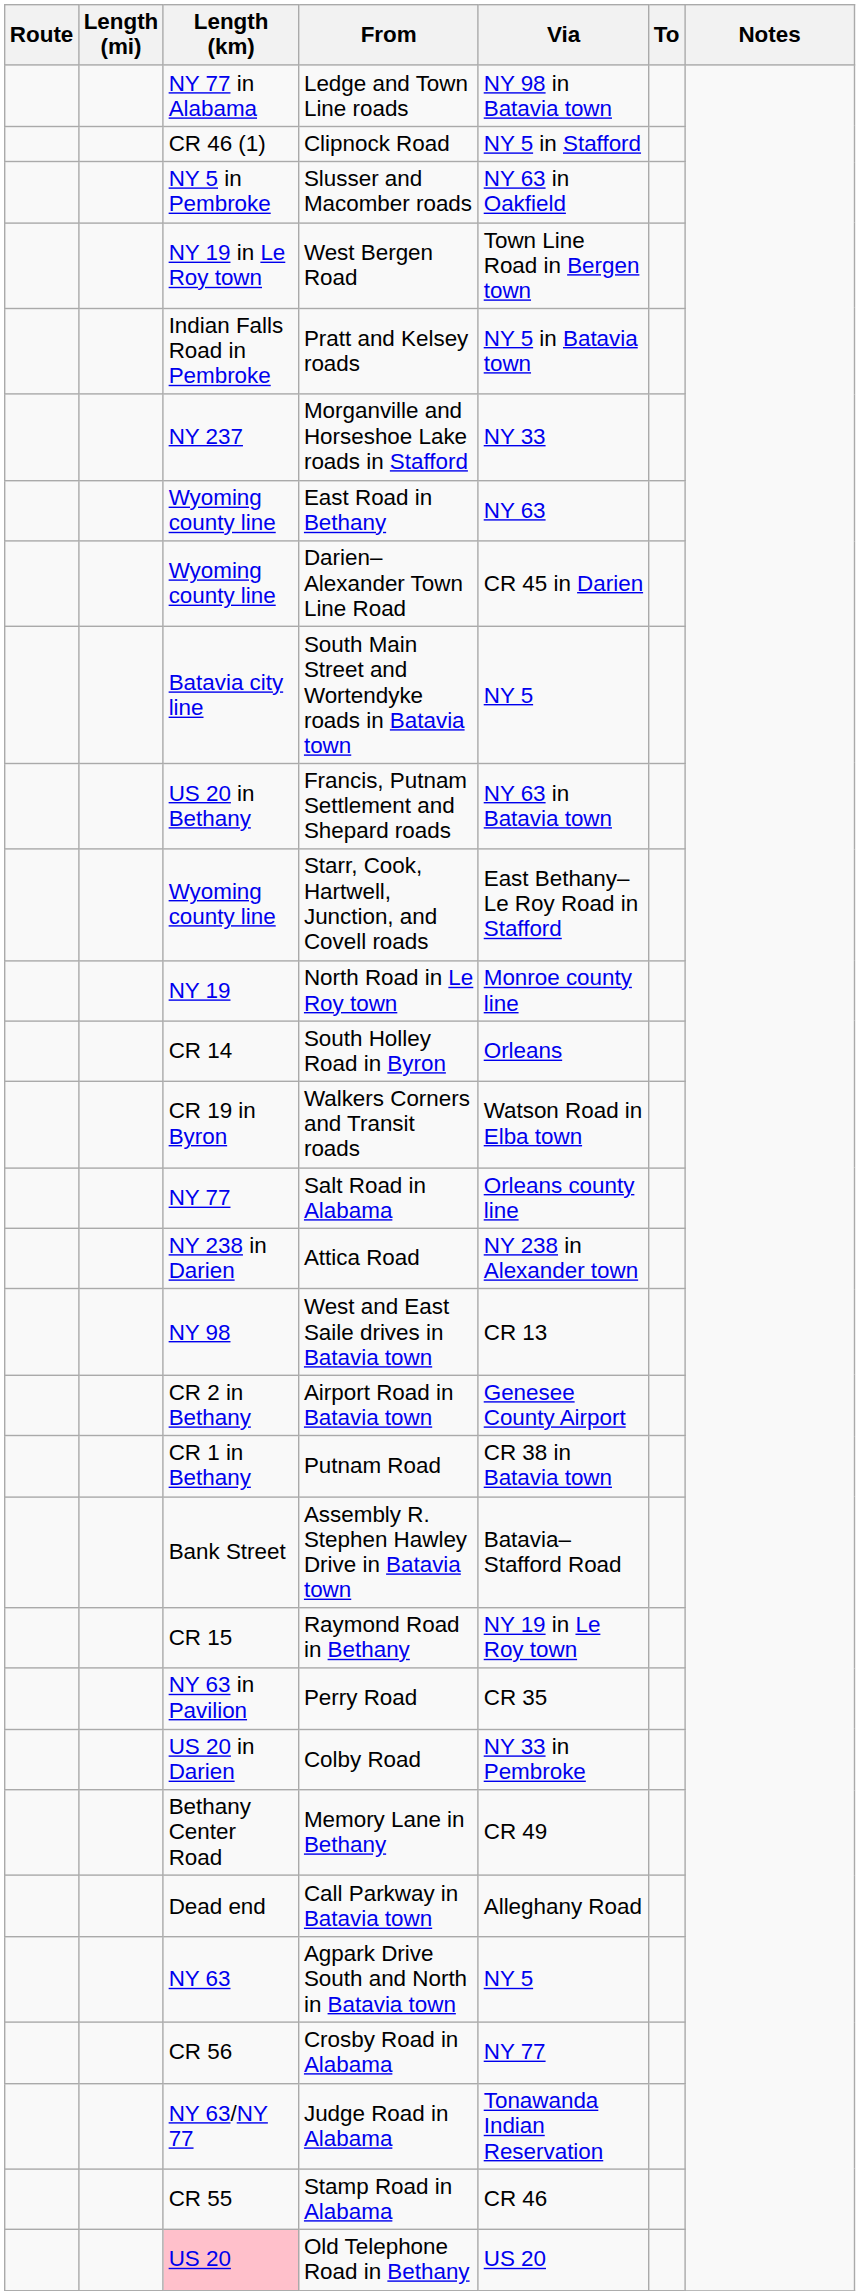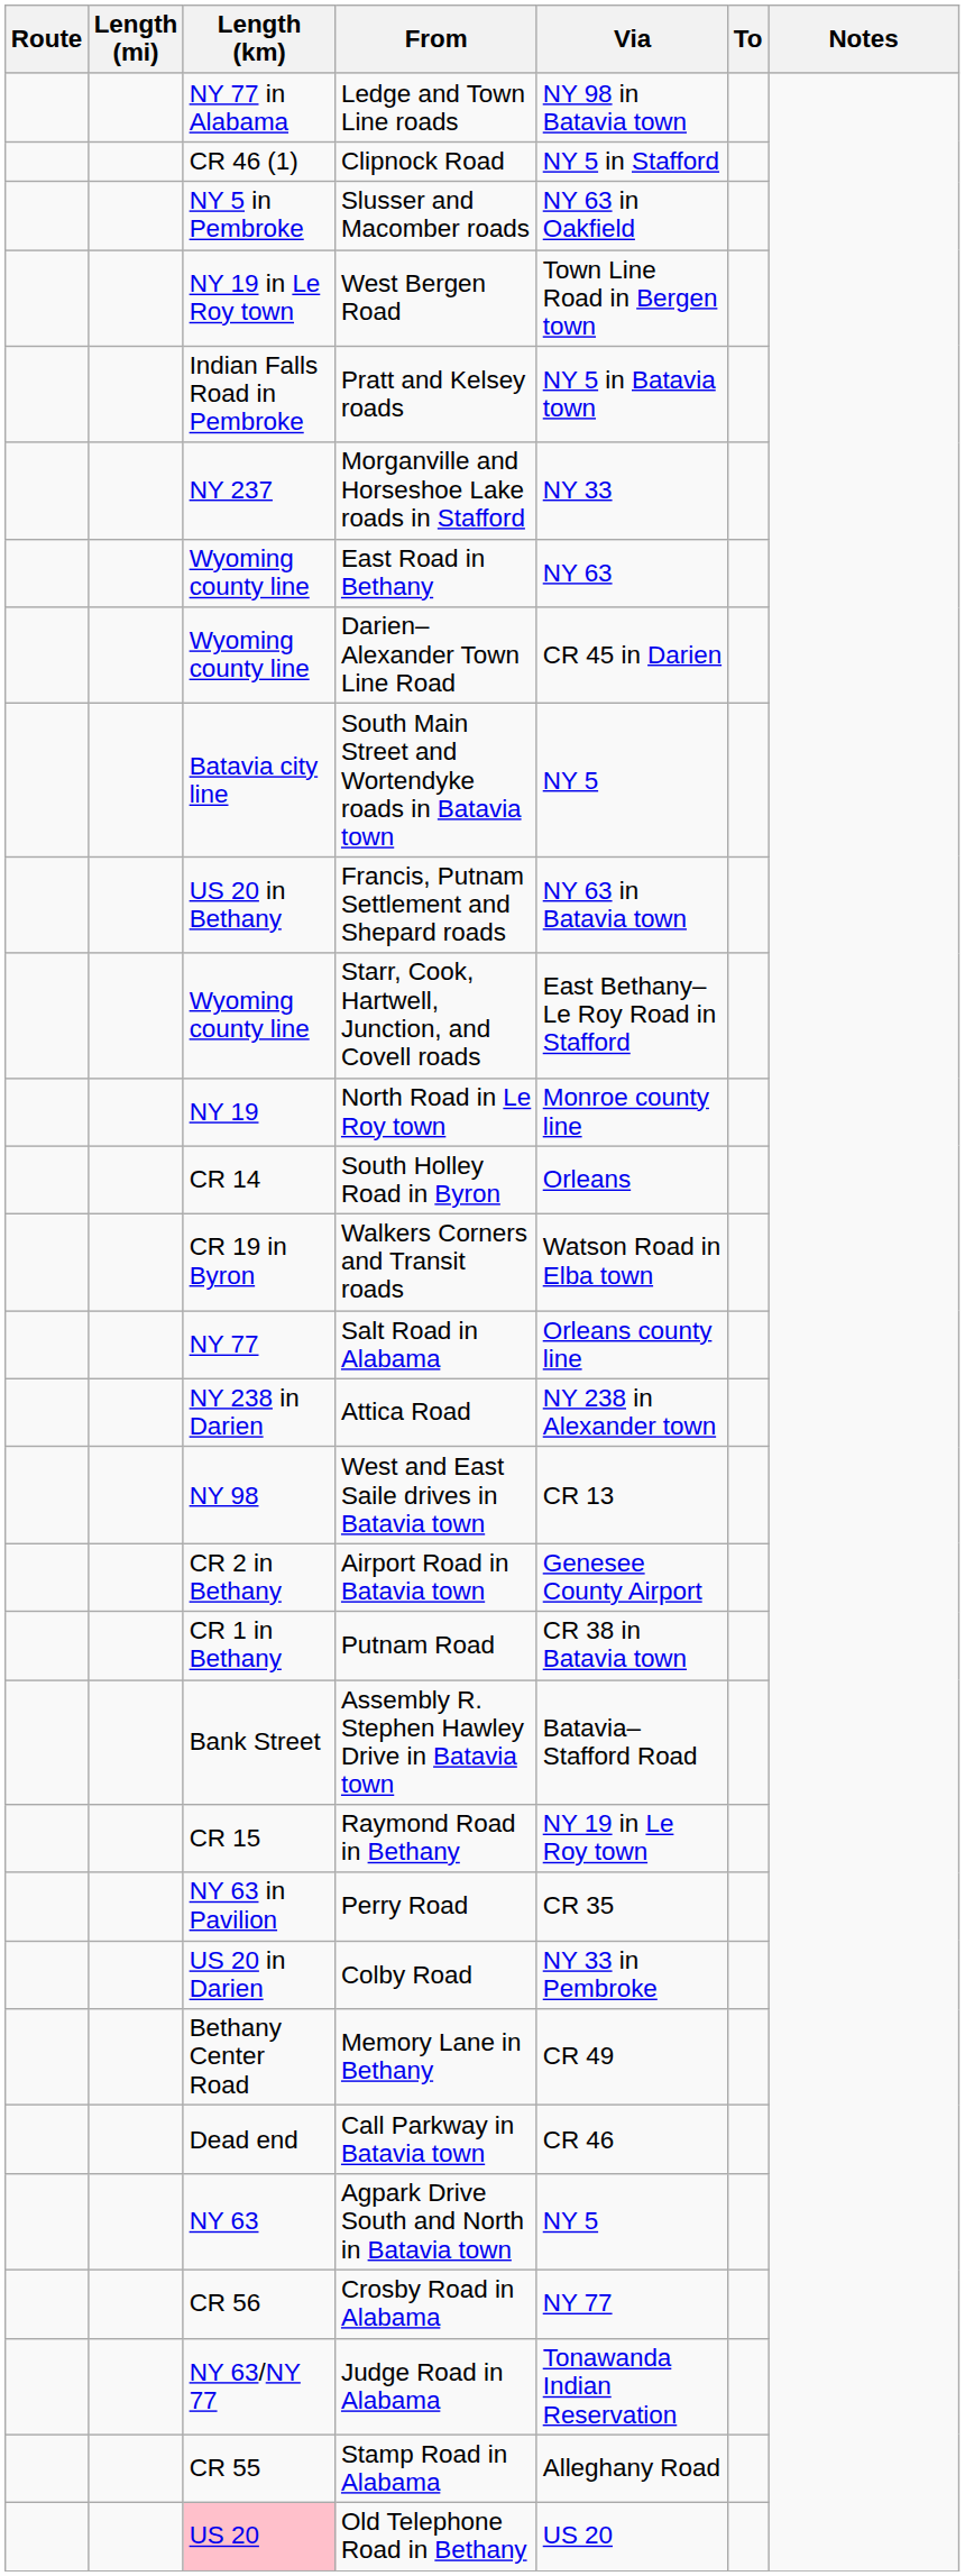 <table class="wikitable sortable">
 <tr>
 <th>Route</th>
 <th>Length<br>(mi)</th>
 <th>Length<br>(km)</th>
 <th class="unsortable">From</th>
 <th class="unsortable" width="20%">Via</th>
 <th class="unsortable">To</th>
 <th class="unsortable" width="20%">Notes</th>
 </tr>
 <tr>
 <td id="26"></td>
 <td></td>
 <td><a href='#'>NY 77</a> in <a href='#'>Alabama</a></td>
 <td>Ledge and Town Line roads</td>
 <td><a href='#'>NY 98</a> in <a href='#'>Batavia town</a></td>
 <td></td>
 </tr>
 <tr>
 <td id="28"></td>
 <td></td>
 <td>CR 46 (1)</td>
 <td>Clipnock Road</td>
 <td><a href='#'>NY 5</a> in <a href='#'>Stafford</a></td>
 <td></td>
 </tr>
 <tr>
 <td id="30"></td>
 <td></td>
 <td><a href='#'>NY 5</a> in <a href='#'>Pembroke</a></td>
 <td>Slusser and Macomber roads</td>
 <td><a href='#'>NY 63</a> in <a href='#'>Oakfield</a></td>
 <td></td>
 </tr>
 <tr>
 <td id="31"></td>
 <td></td>
 <td><a href='#'>NY 19</a> in <a href='#'>Le Roy town</a></td>
 <td>West Bergen Road</td>
 <td>Town Line Road in <a href='#'>Bergen town</a></td>
 <td></td>
 </tr>
 <tr>
 <td id="32"></td>
 <td></td>
 <td>Indian Falls Road in <a href='#'>Pembroke</a></td>
 <td>Pratt and Kelsey roads</td>
 <td><a href='#'>NY 5</a> in <a href='#'>Batavia town</a></td>
 <td></td>
 </tr>
 <tr>
 <td id="34"></td>
 <td></td>
 <td><a href='#'>NY 237</a></td>
 <td>Morganville and Horseshoe Lake roads in <a href='#'>Stafford</a></td>
 <td><a href='#'>NY 33</a></td>
 <td></td>
 </tr>
 <tr>
 <td id="35"></td>
 <td></td>
 <td><a href='#'>Wyoming county line</a></td>
 <td>East Road in <a href='#'>Bethany</a></td>
 <td><a href='#'>NY 63</a></td>
 <td></td>
 </tr>
 <tr>
 <td id="36"></td>
 <td></td>
 <td><a href='#'>Wyoming county line</a></td>
 <td>Darien–Alexander Town Line Road</td>
 <td>CR 45 in <a href='#'>Darien</a></td>
 <td></td>
 </tr>
 <tr>
 <td id="37"></td>
 <td></td>
 <td><a href='#'>Batavia city line</a></td>
 <td>South Main Street and Wortendyke roads in <a href='#'>Batavia town</a></td>
 <td><a href='#'>NY 5</a></td>
 <td></td>
 </tr>
 <tr>
 <td id="38"></td>
 <td></td>
 <td><a href='#'>US 20</a> in <a href='#'>Bethany</a></td>
 <td>Francis, Putnam Settlement and Shepard roads</td>
 <td><a href='#'>NY 63</a> in <a href='#'>Batavia town</a></td>
 <td></td>
 </tr>
 <tr>
 <td id="39"></td>
 <td></td>
 <td><a href='#'>Wyoming county line</a></td>
 <td>Starr, Cook, Hartwell, Junction, and Covell roads</td>
 <td>East Bethany–Le Roy Road in <a href='#'>Stafford</a></td>
 <td></td>
 </tr>
 <tr>
 <td id="40"></td>
 <td></td>
 <td><a href='#'>NY 19</a></td>
 <td>North Road in <a href='#'>Le Roy town</a></td>
 <td><a href='#'>Monroe county line</a></td>
 <td></td>
 </tr>
 <tr>
 <td id="41"></td>
 <td></td>
 <td>CR 14</td>
 <td>South Holley Road in <a href='#'>Byron</a></td>
 <td><a href='#'>Orleans</a></td>
 <td></td>
 </tr>
 <tr>
 <td id="42"></td>
 <td></td>
 <td>CR 19 in <a href='#'>Byron</a></td>
 <td>Walkers Corners and Transit roads</td>
 <td>Watson Road in <a href='#'>Elba town</a></td>
 <td></td>
 </tr>
 <tr>
 <td id="43"></td>
 <td></td>
 <td><a href='#'>NY 77</a></td>
 <td>Salt Road in <a href='#'>Alabama</a></td>
 <td><a href='#'>Orleans county line</a></td>
 <td></td>
 </tr>
 <tr>
 <td id="45"></td>
 <td></td>
 <td><a href='#'>NY 238</a> in <a href='#'>Darien</a></td>
 <td>Attica Road</td>
 <td><a href='#'>NY 238</a> in <a href='#'>Alexander town</a></td>
 <td></td>
 </tr>
 <tr>
 <td id="46-1"></td>
 <td></td>
 <td><a href='#'>NY 98</a></td>
 <td>West and East Saile drives in <a href='#'>Batavia town</a></td>
 <td>CR 13</td>
 <td></td>
 </tr>
 <tr>
 <td id="46-2"></td>
 <td></td>
 <td>CR 2 in <a href='#'>Bethany</a></td>
 <td>Airport Road in <a href='#'>Batavia town</a></td>
 <td><a href='#'>Genesee County Airport</a></td>
 <td></td>
 </tr>
 <tr>
 <td id="47"></td>
 <td></td>
 <td>CR 1 in <a href='#'>Bethany</a></td>
 <td>Putnam Road</td>
 <td>CR 38 in <a href='#'>Batavia town</a></td>
 <td></td>
 </tr>
 <tr>
 <td id="48"></td>
 <td></td>
 <td>Bank Street</td>
 <td>Assembly R. Stephen Hawley Drive in <a href='#'>Batavia town</a></td>
 <td>Batavia–Stafford Road</td>
 <td></td>
 </tr>
 <tr>
 <td id="49"></td>
 <td></td>
 <td>CR 15</td>
 <td>Raymond Road in <a href='#'>Bethany</a></td>
 <td><a href='#'>NY 19</a> in <a href='#'>Le Roy town</a></td>
 <td></td>
 </tr>
 <tr>
 <td id="50"></td>
 <td></td>
 <td><a href='#'>NY 63</a> in <a href='#'>Pavilion</a></td>
 <td>Perry Road</td>
 <td>CR 35</td>
 <td></td>
 </tr>
 <tr>
 <td id="51"></td>
 <td></td>
 <td><a href='#'>US 20</a> in <a href='#'>Darien</a></td>
 <td>Colby Road</td>
 <td><a href='#'>NY 33</a> in <a href='#'>Pembroke</a></td>
 <td></td>
 </tr>
 <tr>
 <td id="52"></td>
 <td></td>
 <td>Bethany Center Road</td>
 <td>Memory Lane in <a href='#'>Bethany</a></td>
 <td>CR 49</td>
 <td></td>
 </tr>
 <tr>
 <td id="53"></td>
 <td></td>
 <td>Dead end</td>
 <td>Call Parkway in <a href='#'>Batavia town</a></td>
-<td>Alleghany Road</td>
+<td>CR 46</td>
 <td></td>
 </tr>
 <tr>
 <td id="54"></td>
 <td></td>
 <td><a href='#'>NY 63</a></td>
 <td>Agpark Drive South and North in <a href='#'>Batavia town</a></td>
 <td><a href='#'>NY 5</a></td>
 <td></td>
 </tr>
 <tr>
 <td id="55"></td>
 <td></td>
 <td>CR 56</td>
 <td>Crosby Road in <a href='#'>Alabama</a></td>
 <td><a href='#'>NY 77</a></td>
 <td></td>
 </tr>
 <tr>
 <td id="56"></td>
 <td></td>
 <td><a href='#'>NY 63</a>/<a href='#'>NY 77</a></td>
 <td>Judge Road in <a href='#'>Alabama</a></td>
 <td><a href='#'>Tonawanda Indian Reservation</a></td>
 <td></td>
 </tr>
 <tr>
 <td id="57"></td>
 <td></td>
 <td>CR 55</td>
 <td>Stamp Road in <a href='#'>Alabama</a></td>
-<td>CR 46</td>
+<td>Alleghany Road</td>
 <td></td>
 </tr>
 <tr>
 <td id="151"></td>
 <td></td>
 <td style="background: pink;"><a href='#'>US 20</a></td>
 <td>Old Telephone Road in <a href='#'>Bethany</a></td>
 <td><a href='#'>US 20</a></td>
 <td></td>
 </tr>
 <tr>
 </tr>
 </table>
